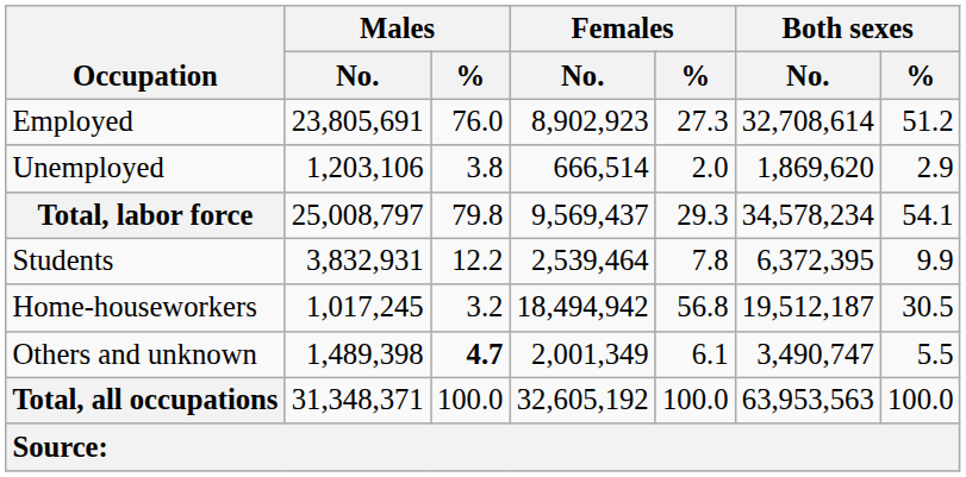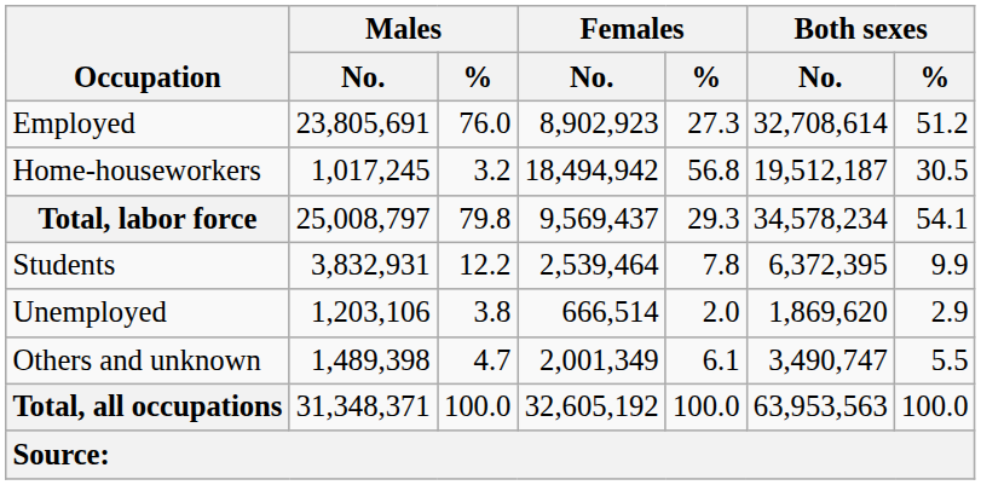 <table class="wikitable plainrowheaders" style="text-align: right">
 <tr class="static-row-header" style="vertical-align: bottom">
 <th scope="col" rowspan="2">Occupation</th>
 <th scope="col" colspan="2">Males</th>
 <th scope="col" colspan="2">Females</th>
 <th scope="col" colspan="2">Both sexes</th>
 </tr>
 <tr>
 <th scope="col">No.</th>
 <th scope="col">%</th>
 <th scope="col">No.</th>
 <th scope="col">%</th>
 <th scope="col">No.</th>
 <th scope="col">%</th>
 </tr>
 <tr>
 <td style="text-align: left">Employed</td>
 <td>23,805,691</td>
 <td>76.0</td>
 <td>8,902,923</td>
 <td>27.3</td>
 <td>32,708,614</td>
 <td>51.2</td>
 </tr>
 <tr>
-<td style="text-align: left">Unemployed</td>
-<td>1,203,106</td>
-<td>3.8</td>
-<td>666,514</td>
-<td>2.0</td>
-<td>1,869,620</td>
-<td>2.9</td>
+<td style="text-align: left">Home-houseworkers</td>
+<td>1,017,245</td>
+<td>3.2</td>
+<td>18,494,942</td>
+<td>56.8</td>
+<td>19,512,187</td>
+<td>30.5</td>
 </tr>
 <tr>
 <th scope="row">Total, labor force</th>
 <td>25,008,797</td>
 <td>79.8</td>
 <td>9,569,437</td>
 <td>29.3</td>
 <td>34,578,234</td>
 <td>54.1</td>
 </tr>
 <tr>
 <td style="text-align: left">Students</td>
 <td>3,832,931</td>
 <td>12.2</td>
 <td>2,539,464</td>
 <td>7.8</td>
 <td>6,372,395</td>
 <td>9.9</td>
 </tr>
 <tr>
-<td style="text-align: left">Home-houseworkers</td>
-<td>1,017,245</td>
-<td>3.2</td>
-<td>18,494,942</td>
-<td>56.8</td>
-<td>19,512,187</td>
-<td>30.5</td>
+<td style="text-align: left">Unemployed</td>
+<td>1,203,106</td>
+<td>3.8</td>
+<td>666,514</td>
+<td>2.0</td>
+<td>1,869,620</td>
+<td>2.9</td>
 </tr>
 <tr>
 <td style="text-align: left">Others and unknown</td>
 <td>1,489,398</td>
-<td><strong>4.7</strong></td>
+<td>4.7</td>
 <td>2,001,349</td>
 <td>6.1</td>
 <td>3,490,747</td>
 <td>5.5</td>
 </tr>
 <tr>
 <th scope="row"><strong>Total, all occupations</strong></th>
 <td>31,348,371</td>
 <td>100.0</td>
 <td>32,605,192</td>
 <td>100.0</td>
 <td>63,953,563</td>
 <td>100.0</td>
 </tr>
 <tr>
 <th scope="row" colspan="7" style="text-align: left"><strong>Source:</strong> </th>
 </tr>
 </table>
